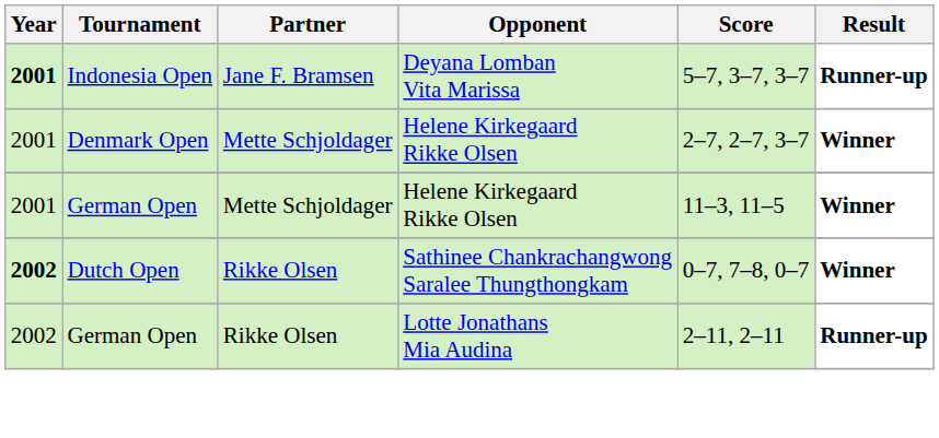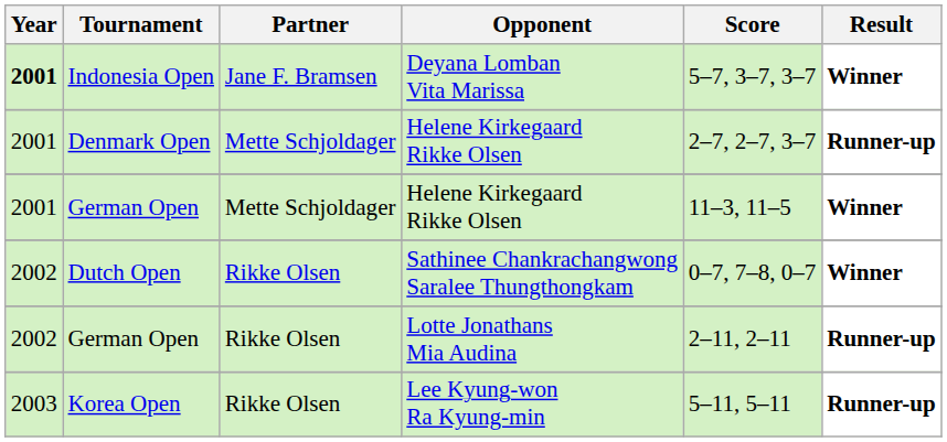 <table class="sortable wikitable" style="font-size: 90%;">
 <tr>
 <th>Year</th>
 <th>Tournament</th>
 <th>Partner</th>
 <th>Opponent</th>
 <th>Score</th>
 <th>Result</th>
 </tr>
 <tr style="background:#D4F1C5">
 <td align="center"><strong>2001</strong></td>
 <td align="left"><a href='#'>Indonesia Open</a></td>
 <td align="left"> <a href='#'>Jane F. Bramsen</a></td>
 <td align="left"> <a href='#'>Deyana Lomban</a> <br>  <a href='#'>Vita Marissa</a></td>
 <td align="left">5–7, 3–7, 3–7</td>
-<td style="text-align:left; background:white"> <strong>Runner-up</strong></td>
+<td style="text-align:left; background:white"> <strong>Winner</strong></td>
 </tr>
 <tr>
 </tr>
 <tr style="background:#D4F1C5">
 <td align="center">2001</td>
 <td align="left"><a href='#'>Denmark Open</a></td>
 <td align="left"> <a href='#'>Mette Schjoldager</a></td>
 <td align="left"> <a href='#'>Helene Kirkegaard</a> <br>  <a href='#'>Rikke Olsen</a></td>
 <td align="left">2–7, 2–7, 3–7</td>
-<td style="text-align:left; background:white"> <strong>Winner</strong></td>
+<td style="text-align:left; background:white"> <strong>Runner-up</strong></td>
 </tr>
 <tr>
 </tr>
 <tr style="background:#D4F1C5">
 <td align="center">2001</td>
 <td align="left"><a href='#'>German Open</a></td>
 <td align="left"> Mette Schjoldager</td>
 <td align="left"> Helene Kirkegaard <br>  Rikke Olsen</td>
 <td align="left">11–3, 11–5</td>
 <td style="text-align:left; background:white"> <strong>Winner</strong></td>
 </tr>
 <tr>
 </tr>
 <tr style="background:#D4F1C5">
-<td align="center"><strong>2002</strong></td>
+<td align="center">2002</td>
 <td align="left"><a href='#'>Dutch Open</a></td>
 <td align="left"> <a href='#'>Rikke Olsen</a></td>
 <td align="left"> <a href='#'>Sathinee Chankrachangwong</a> <br>  <a href='#'>Saralee Thungthongkam</a></td>
 <td align="left">0–7, 7–8, 0–7</td>
 <td style="text-align:left; background:white"> <strong>Winner</strong></td>
 </tr>
 <tr>
 </tr>
 <tr style="background:#D4F1C5">
 <td align="center">2002</td>
 <td align="left">German Open</td>
 <td align="left"> Rikke Olsen</td>
 <td align="left"> <a href='#'>Lotte Jonathans</a> <br>  <a href='#'>Mia Audina</a></td>
 <td align="left">2–11, 2–11</td>
 <td style="text-align:left; background:white"> <strong>Runner-up</strong></td>
 </tr>
 <tr>
 </tr>
+<tr style="background:#D4F1C5">
+<td align="center">2003</td>
+<td align="left"><a href='#'>Korea Open</a></td>
+<td align="left"> Rikke Olsen</td>
+<td align="left"> <a href='#'>Lee Kyung-won</a> <br>  <a href='#'>Ra Kyung-min</a></td>
+<td align="left">5–11, 5–11</td>
+<td style="text-align:left; background:white"> <strong>Runner-up</strong></td>
+</tr>
 </table>
